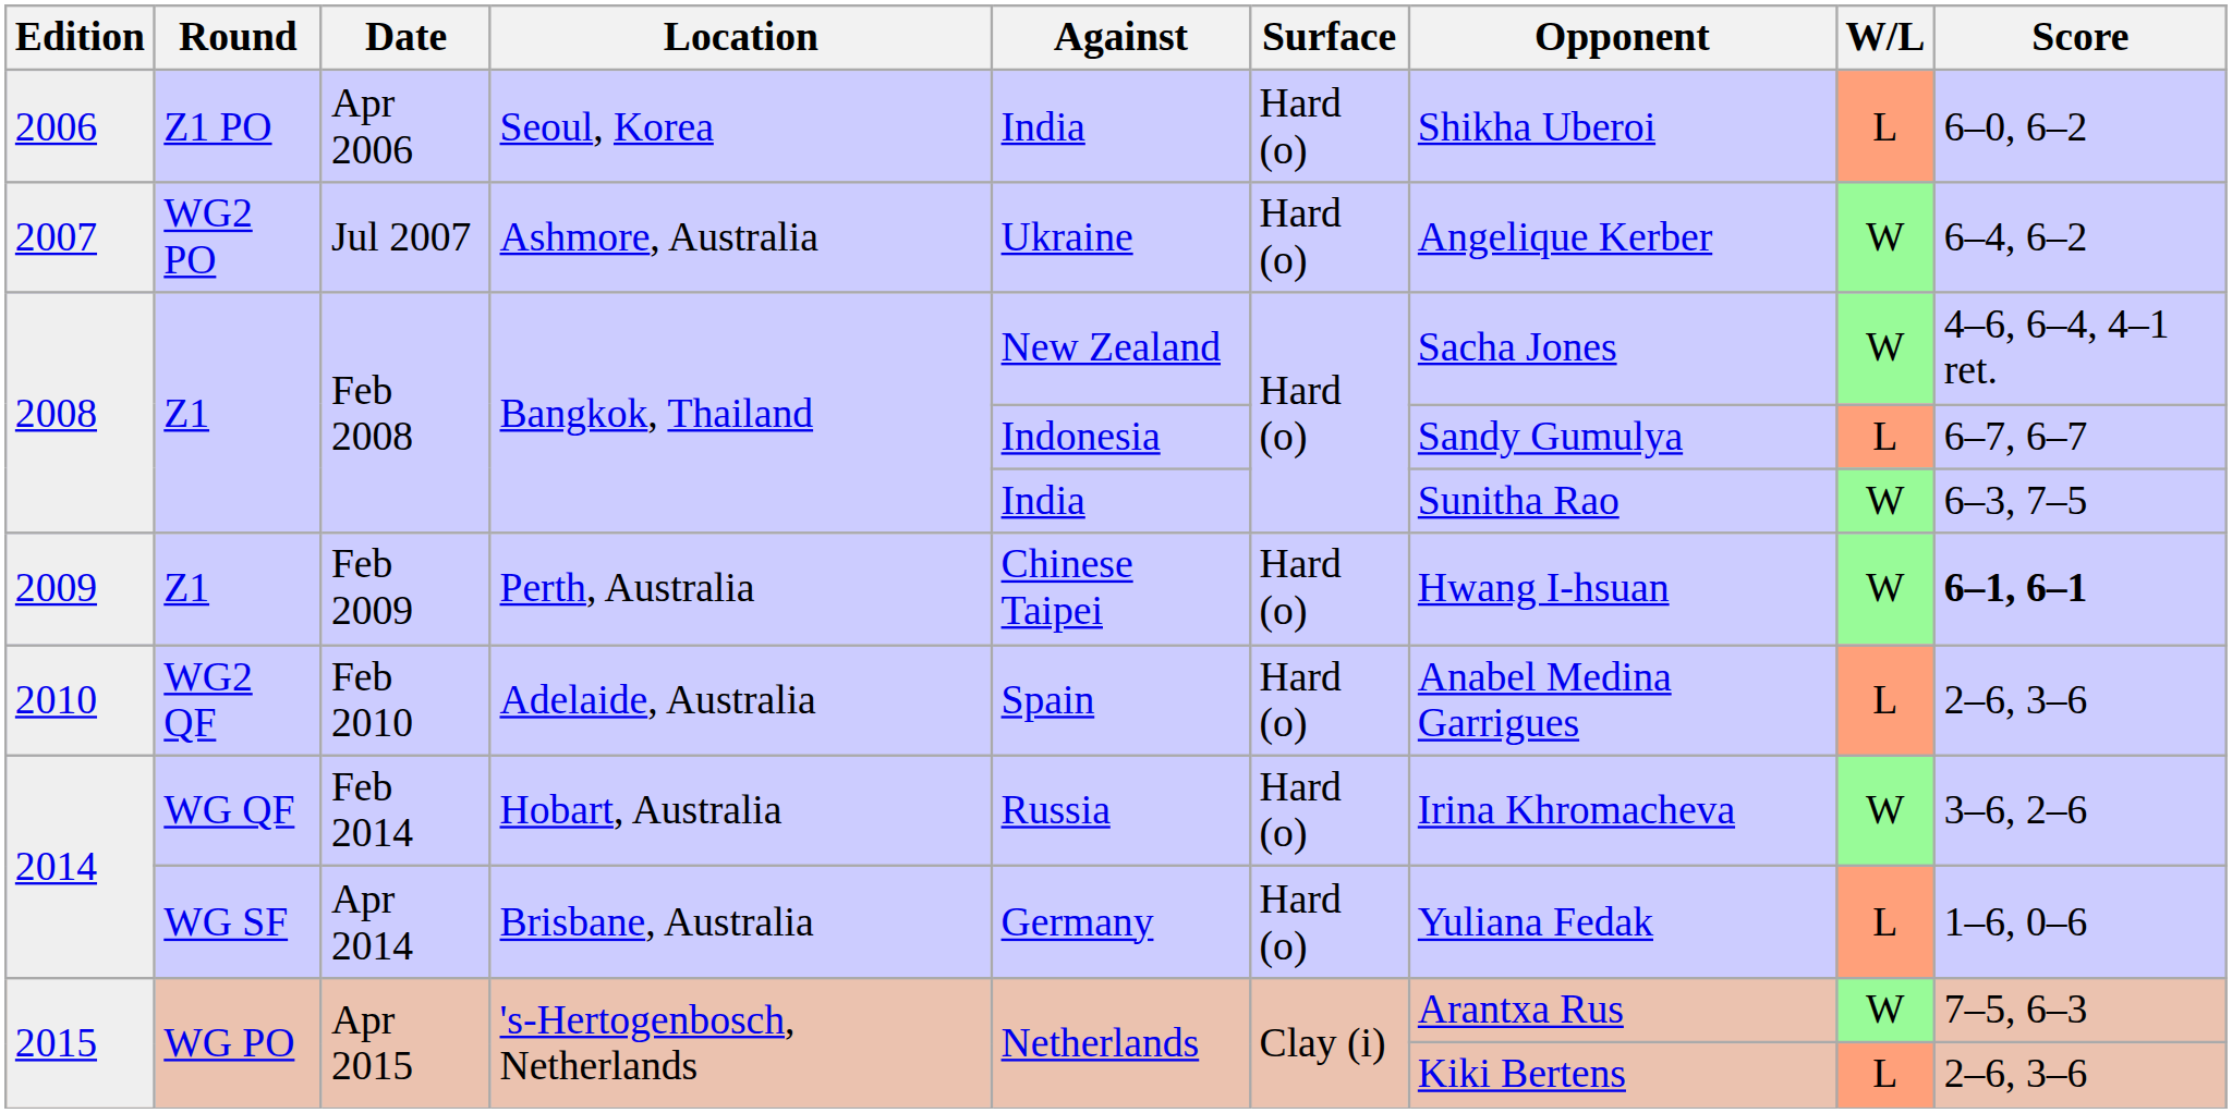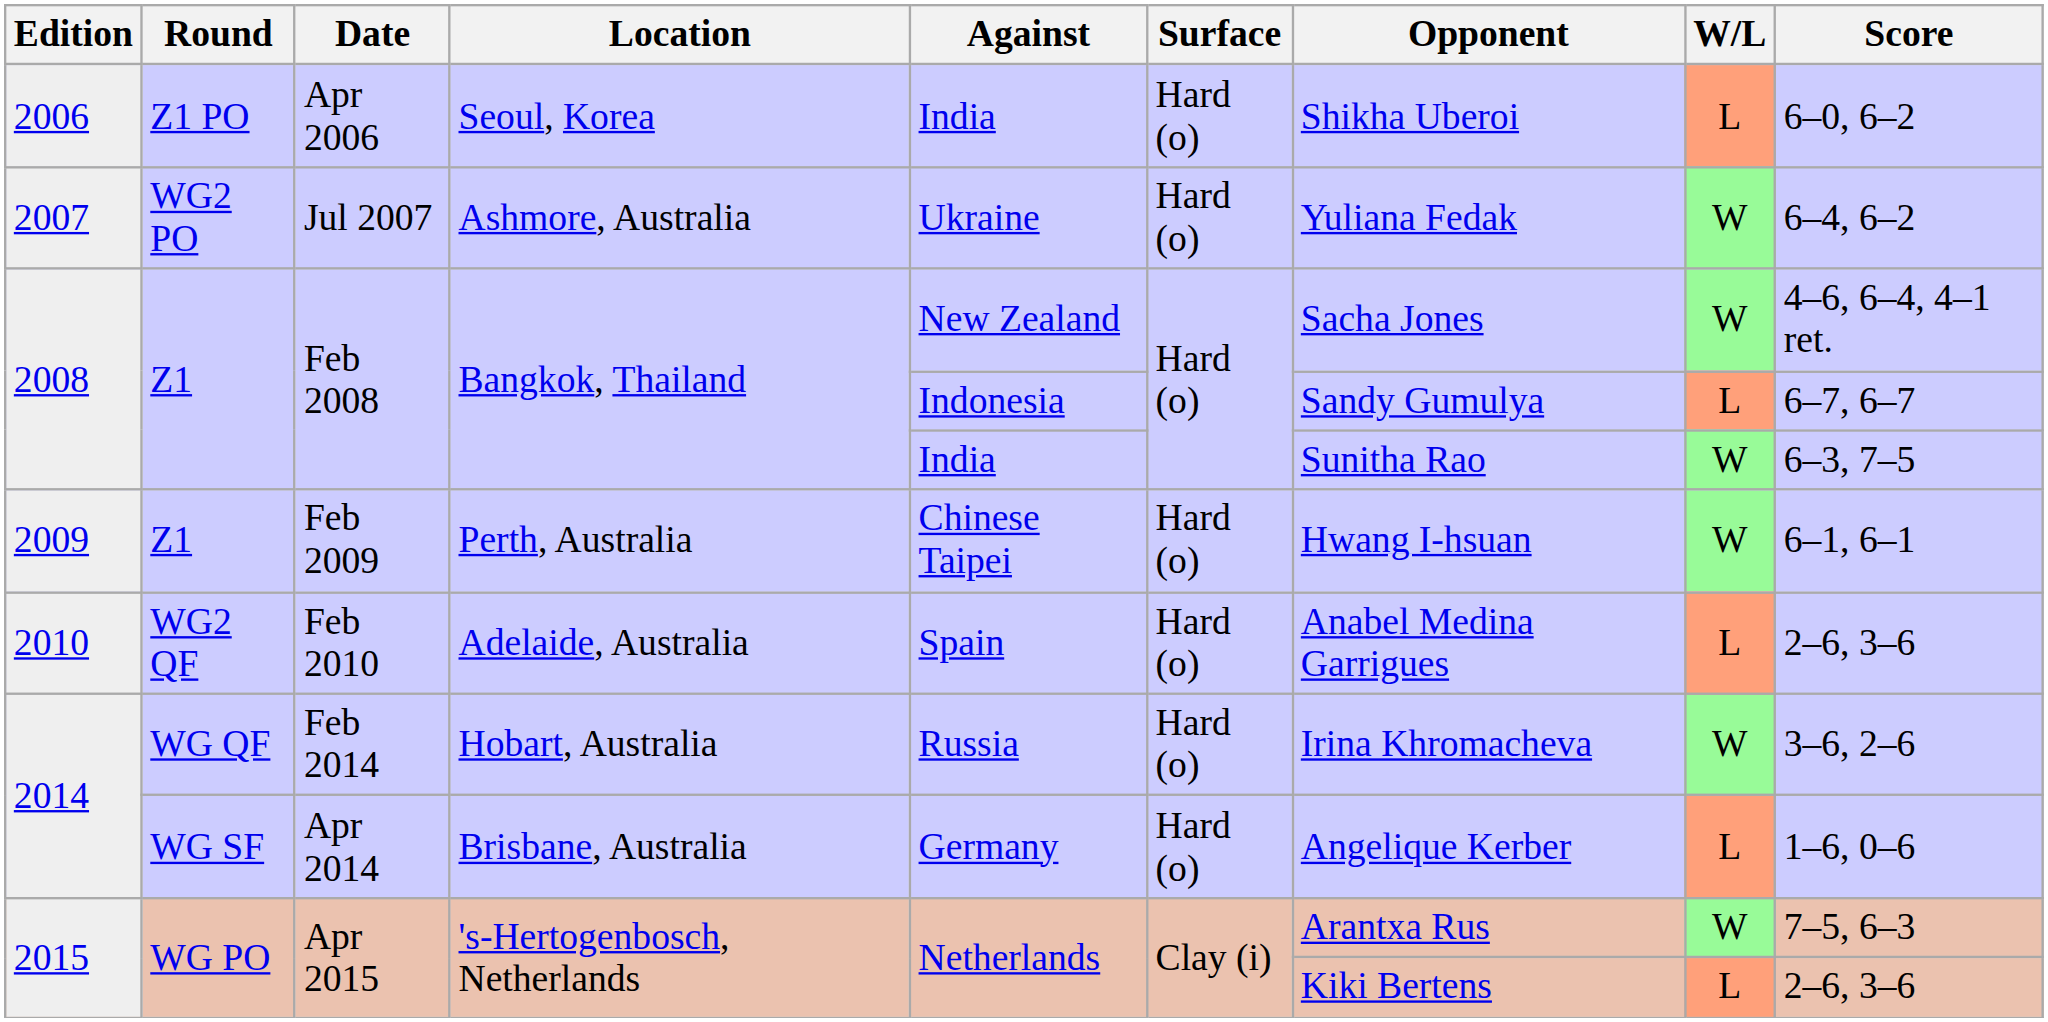 <table class=wikitable>
 <tr>
 <th>Edition</th>
 <th>Round</th>
 <th>Date</th>
 <th>Location</th>
 <th>Against</th>
 <th>Surface</th>
 <th>Opponent</th>
 <th>W/L</th>
 <th>Score</th>
 </tr>
 <tr style="background:#ccccff;">
 <td bgcolor=#EFEFEF><a href='#'>2006</a></td>
 <td><a href='#'>Z1 PO</a></td>
 <td>Apr 2006</td>
 <td><a href='#'>Seoul</a>, <a href='#'>Korea</a></td>
 <td> <a href='#'>India</a></td>
 <td>Hard (o)</td>
 <td> <a href='#'>Shikha Uberoi</a></td>
 <td style="text-align:center; background:#ffa07a;">L</td>
 <td>6–0, 6–2</td>
 </tr>
 <tr style="background:#ccccff;">
 <td bgcolor=#EFEFEF><a href='#'>2007</a></td>
 <td><a href='#'>WG2 PO</a></td>
 <td>Jul 2007</td>
 <td><a href='#'>Ashmore</a>, Australia</td>
 <td> <a href='#'>Ukraine</a></td>
 <td>Hard (o)</td>
-<td> <a href='#'>Angelique Kerber</a></td>
+<td> <a href='#'>Yuliana Fedak</a></td>
 <td style="text-align:center; background:#98fb98;">W</td>
 <td>6–4, 6–2</td>
 </tr>
 <tr style="background:#ccccff;">
 <td rowspan="3" bgcolor=#EFEFEF><a href='#'>2008</a></td>
 <td rowspan="3"><a href='#'>Z1</a></td>
 <td rowspan="3">Feb 2008</td>
 <td rowspan="3"><a href='#'>Bangkok</a>, <a href='#'>Thailand</a></td>
 <td> <a href='#'>New Zealand</a></td>
 <td rowspan="3">Hard (o)</td>
 <td> <a href='#'>Sacha Jones</a></td>
 <td style="text-align:center; background:#98fb98;">W</td>
 <td>4–6, 6–4, 4–1 ret.</td>
 </tr>
 <tr style="background:#ccccff;">
 <td> <a href='#'>Indonesia</a></td>
 <td> <a href='#'>Sandy Gumulya</a></td>
 <td style="text-align:center; background:#ffa07a;">L</td>
 <td>6–7, 6–7</td>
 </tr>
 <tr style="background:#ccccff;">
 <td> <a href='#'>India</a></td>
 <td> <a href='#'>Sunitha Rao</a></td>
 <td style="text-align:center; background:#98fb98;">W</td>
 <td>6–3, 7–5</td>
 </tr>
 <tr style="background:#ccccff;">
 <td bgcolor=#EFEFEF><a href='#'>2009</a></td>
 <td><a href='#'>Z1</a></td>
 <td>Feb 2009</td>
 <td><a href='#'>Perth</a>, Australia</td>
 <td> <a href='#'>Chinese Taipei</a></td>
 <td>Hard (o)</td>
 <td> <a href='#'>Hwang I-hsuan</a></td>
 <td style="text-align:center; background:#98fb98;">W</td>
-<td><strong>6–1, 6–1</strong></td>
+<td>6–1, 6–1</td>
 </tr>
 <tr style="background:#ccccff;">
 <td bgcolor=#EFEFEF><a href='#'>2010</a></td>
 <td><a href='#'>WG2 QF</a></td>
 <td>Feb 2010</td>
 <td><a href='#'>Adelaide</a>, Australia</td>
 <td> <a href='#'>Spain</a></td>
 <td>Hard (o)</td>
 <td> <a href='#'>Anabel Medina Garrigues</a></td>
 <td style="text-align:center; background:#ffa07a;">L</td>
 <td>2–6, 3–6</td>
 </tr>
 <tr style="background:#ccccff;">
 <td rowspan="2" bgcolor=#EFEFEF><a href='#'>2014</a></td>
 <td><a href='#'>WG QF</a></td>
 <td>Feb 2014</td>
 <td><a href='#'>Hobart</a>, Australia</td>
 <td> <a href='#'>Russia</a></td>
 <td>Hard (o)</td>
 <td> <a href='#'>Irina Khromacheva</a></td>
 <td style="text-align:center; background:#98fb98;">W</td>
 <td>3–6, 2–6</td>
 </tr>
 <tr style="background:#ccccff;">
 <td><a href='#'>WG SF</a></td>
 <td>Apr 2014</td>
 <td><a href='#'>Brisbane</a>, Australia</td>
 <td> <a href='#'>Germany</a></td>
 <td>Hard (o)</td>
-<td> <a href='#'>Yuliana Fedak</a></td>
+<td> <a href='#'>Angelique Kerber</a></td>
 <td style="text-align:center; background:#ffa07a;">L</td>
 <td>1–6, 0–6</td>
 </tr>
 <tr style="background:#EBC2AF;">
 <td rowspan=2 bgcolor=#EFEFEF><a href='#'>2015</a></td>
 <td rowspan=2><a href='#'>WG PO</a></td>
 <td rowspan="2">Apr 2015</td>
 <td rowspan=2><a href='#'>'s-Hertogenbosch</a>, Netherlands</td>
 <td rowspan=2> <a href='#'>Netherlands</a></td>
 <td rowspan=2>Clay (i)</td>
 <td> <a href='#'>Arantxa Rus</a></td>
 <td style="text-align:center; background:#98fb98;">W</td>
 <td>7–5, 6–3</td>
 </tr>
 <tr style="background:#EBC2AF;">
 <td> <a href='#'>Kiki Bertens</a></td>
 <td style="text-align:center; background:#ffa07a;">L</td>
 <td>2–6, 3–6</td>
 </tr>
 </table>
